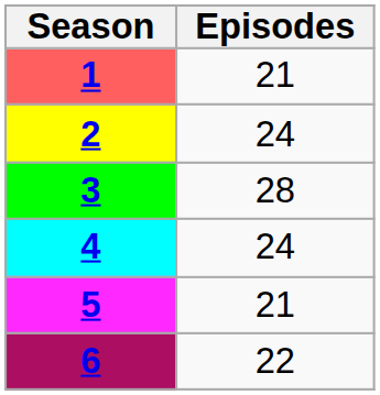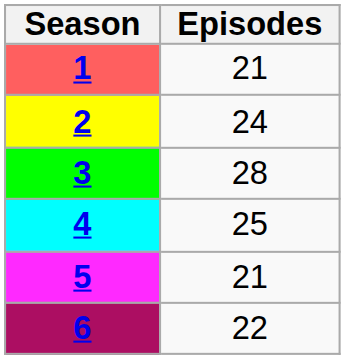 <table class="wikitable" style="text-align:center">
 <tr>
 <th style="padding:0 9px;">Season</th>
 <th style="padding:0 8px;">Episodes</th>
 </tr>
 <tr>
 <td style="background:#FF5F5F"><strong><a href='#'>1</a></strong></td>
 <td>21</td>
 </tr>
 <tr>
 <td style="background:#FFFF00"><strong><a href='#'>2</a></strong></td>
 <td>24</td>
 </tr>
 <tr>
 <td style="background:#00FF00"><strong><a href='#'>3</a></strong></td>
 <td>28</td>
 </tr>
 <tr>
 <td style="background:#00FFFF"><strong><a href='#'>4</a></strong></td>
-<td>24</td>
+<td>25</td>
 </tr>
 <tr>
 <td style="background:#FF29FF"><strong><a href='#'>5</a></strong></td>
 <td>21</td>
 </tr>
 <tr>
 <td style="background:#AC0E62"><strong><a href='#'>6</a></strong></td>
 <td>22</td>
 </tr>
 </table>
